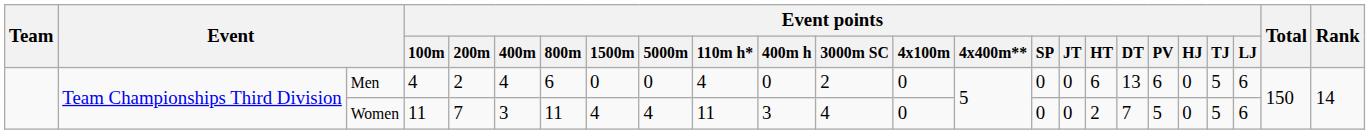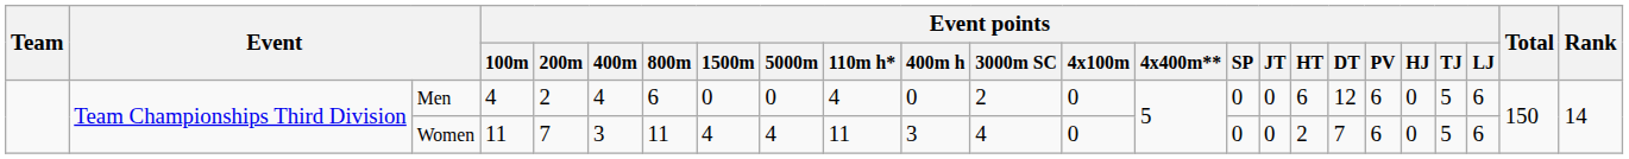 <table class="wikitable" style="text-align:left; font-size:90%">
 <tr>
 <th rowspan="2">Team</th>
 <th colspan="2" rowspan="2">Event</th>
 <th colspan="19">Event points</th>
 <th rowspan="2">Total</th>
 <th rowspan="2">Rank</th>
 </tr>
 <tr>
 <th><small>100m</small></th>
 <th><small>200m</small></th>
 <th><small>400m</small></th>
 <th><small>800m</small></th>
 <th><small>1500m</small></th>
 <th><small>5000m</small></th>
 <th><small>110m h*</small></th>
 <th><small>400m h</small></th>
 <th><small>3000m SC</small></th>
 <th><small>4x100m</small></th>
 <th><small>4x400m**</small></th>
 <th><small>SP</small></th>
 <th><small>JT</small></th>
 <th><small>HT</small></th>
 <th><small>DT</small></th>
 <th><small>PV</small></th>
 <th><small>HJ</small></th>
 <th><small>TJ</small></th>
 <th><small>LJ</small></th>
 </tr>
 <tr>
 <td rowspan="2"></td>
 <td rowspan="2"><a href='#'>Team Championships Third Division</a></td>
 <td><small>Men</small></td>
 <td>4</td>
 <td>2</td>
 <td>4</td>
 <td>6</td>
 <td>0</td>
 <td>0</td>
 <td>4</td>
 <td>0</td>
 <td>2</td>
 <td>0</td>
 <td rowspan="2">5</td>
 <td>0</td>
 <td>0</td>
 <td>6</td>
-<td>13</td>
+<td>12</td>
 <td>6</td>
 <td>0</td>
 <td>5</td>
 <td>6</td>
 <td rowspan="2">150</td>
 <td rowspan="2">14</td>
 </tr>
 <tr>
 <td><small>Women</small></td>
 <td>11</td>
 <td>7</td>
 <td>3</td>
 <td>11</td>
 <td>4</td>
 <td>4</td>
 <td>11</td>
 <td>3</td>
 <td>4</td>
 <td>0</td>
 <td>0</td>
 <td>0</td>
 <td>2</td>
 <td>7</td>
-<td>5</td>
+<td>6</td>
 <td>0</td>
 <td>5</td>
 <td>6</td>
 </tr>
 </table>
